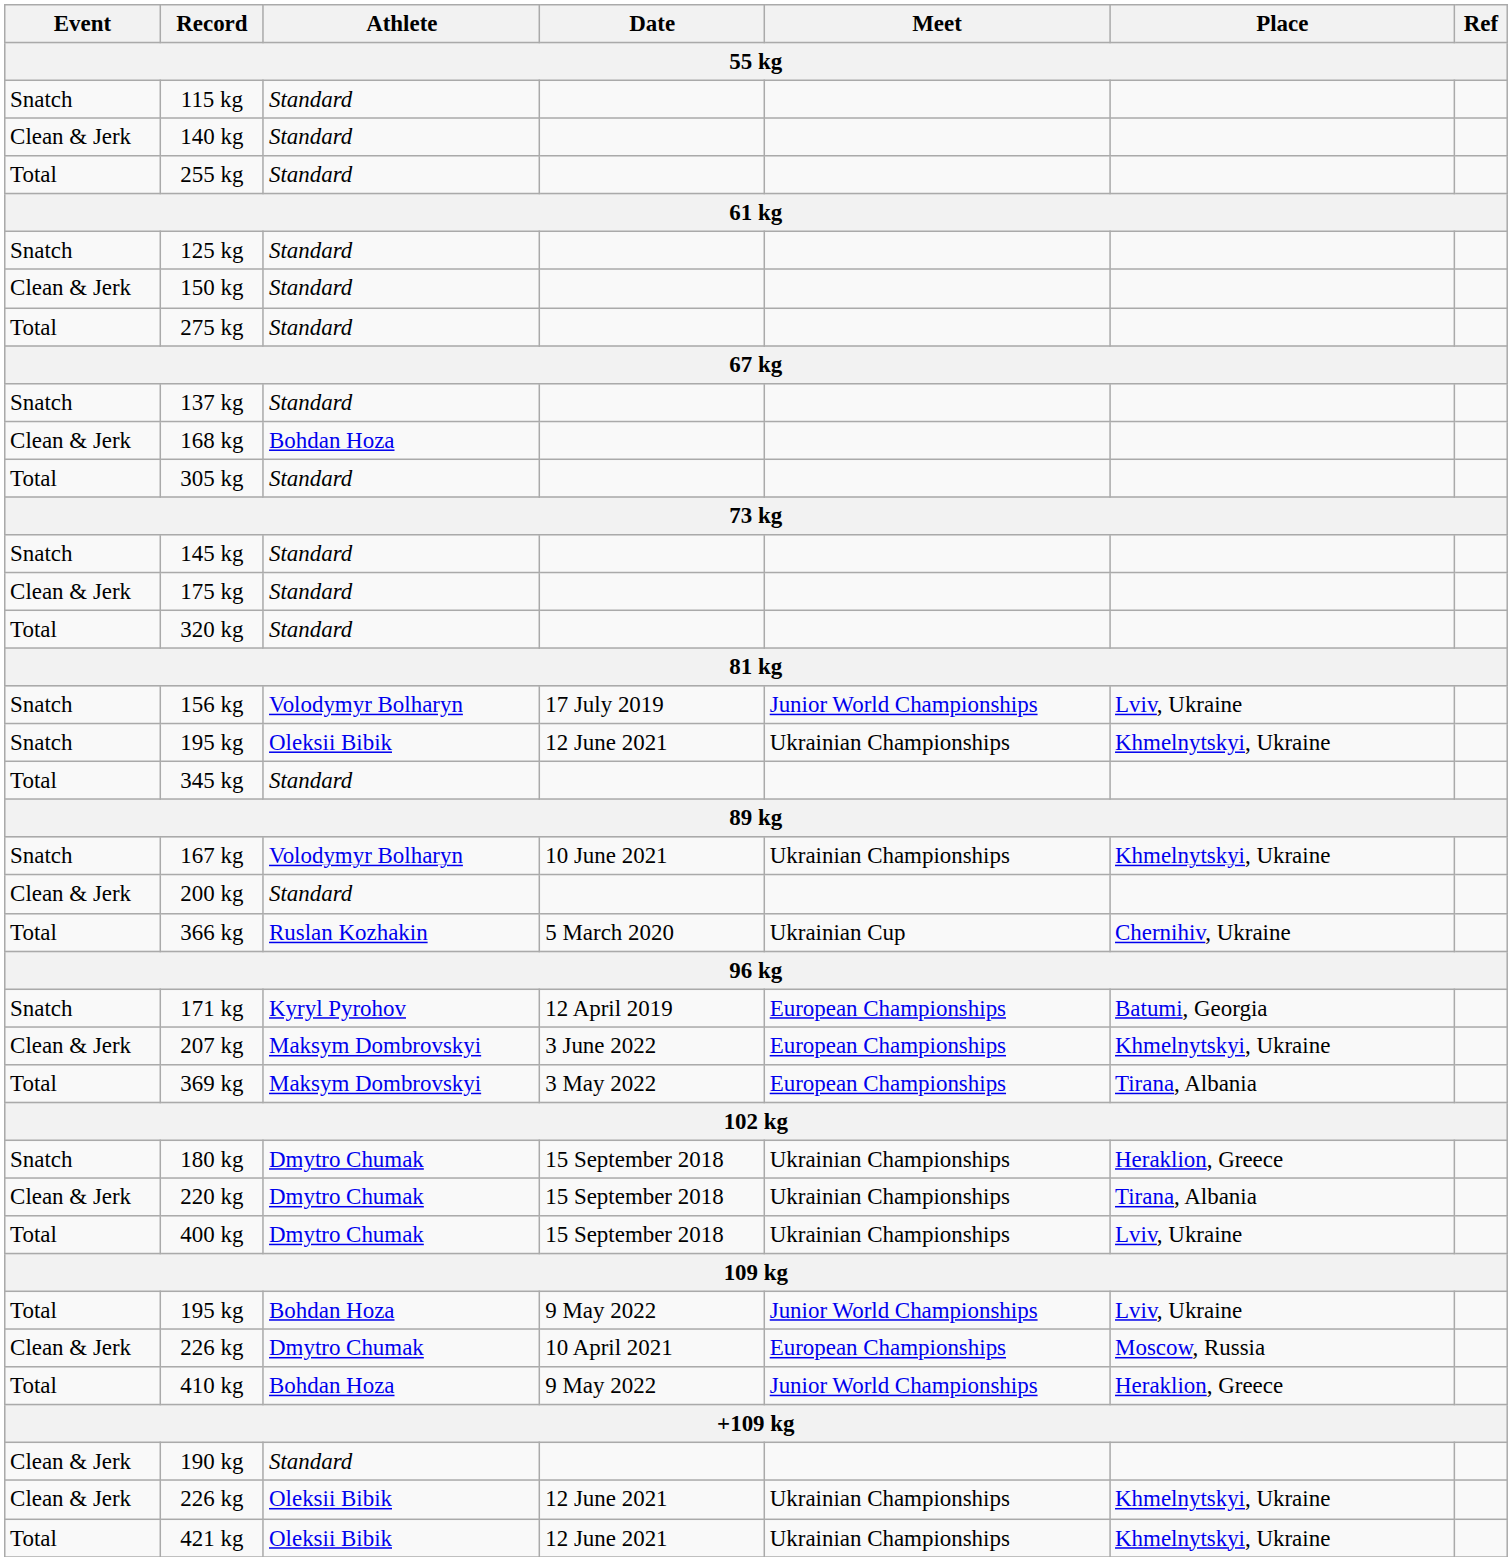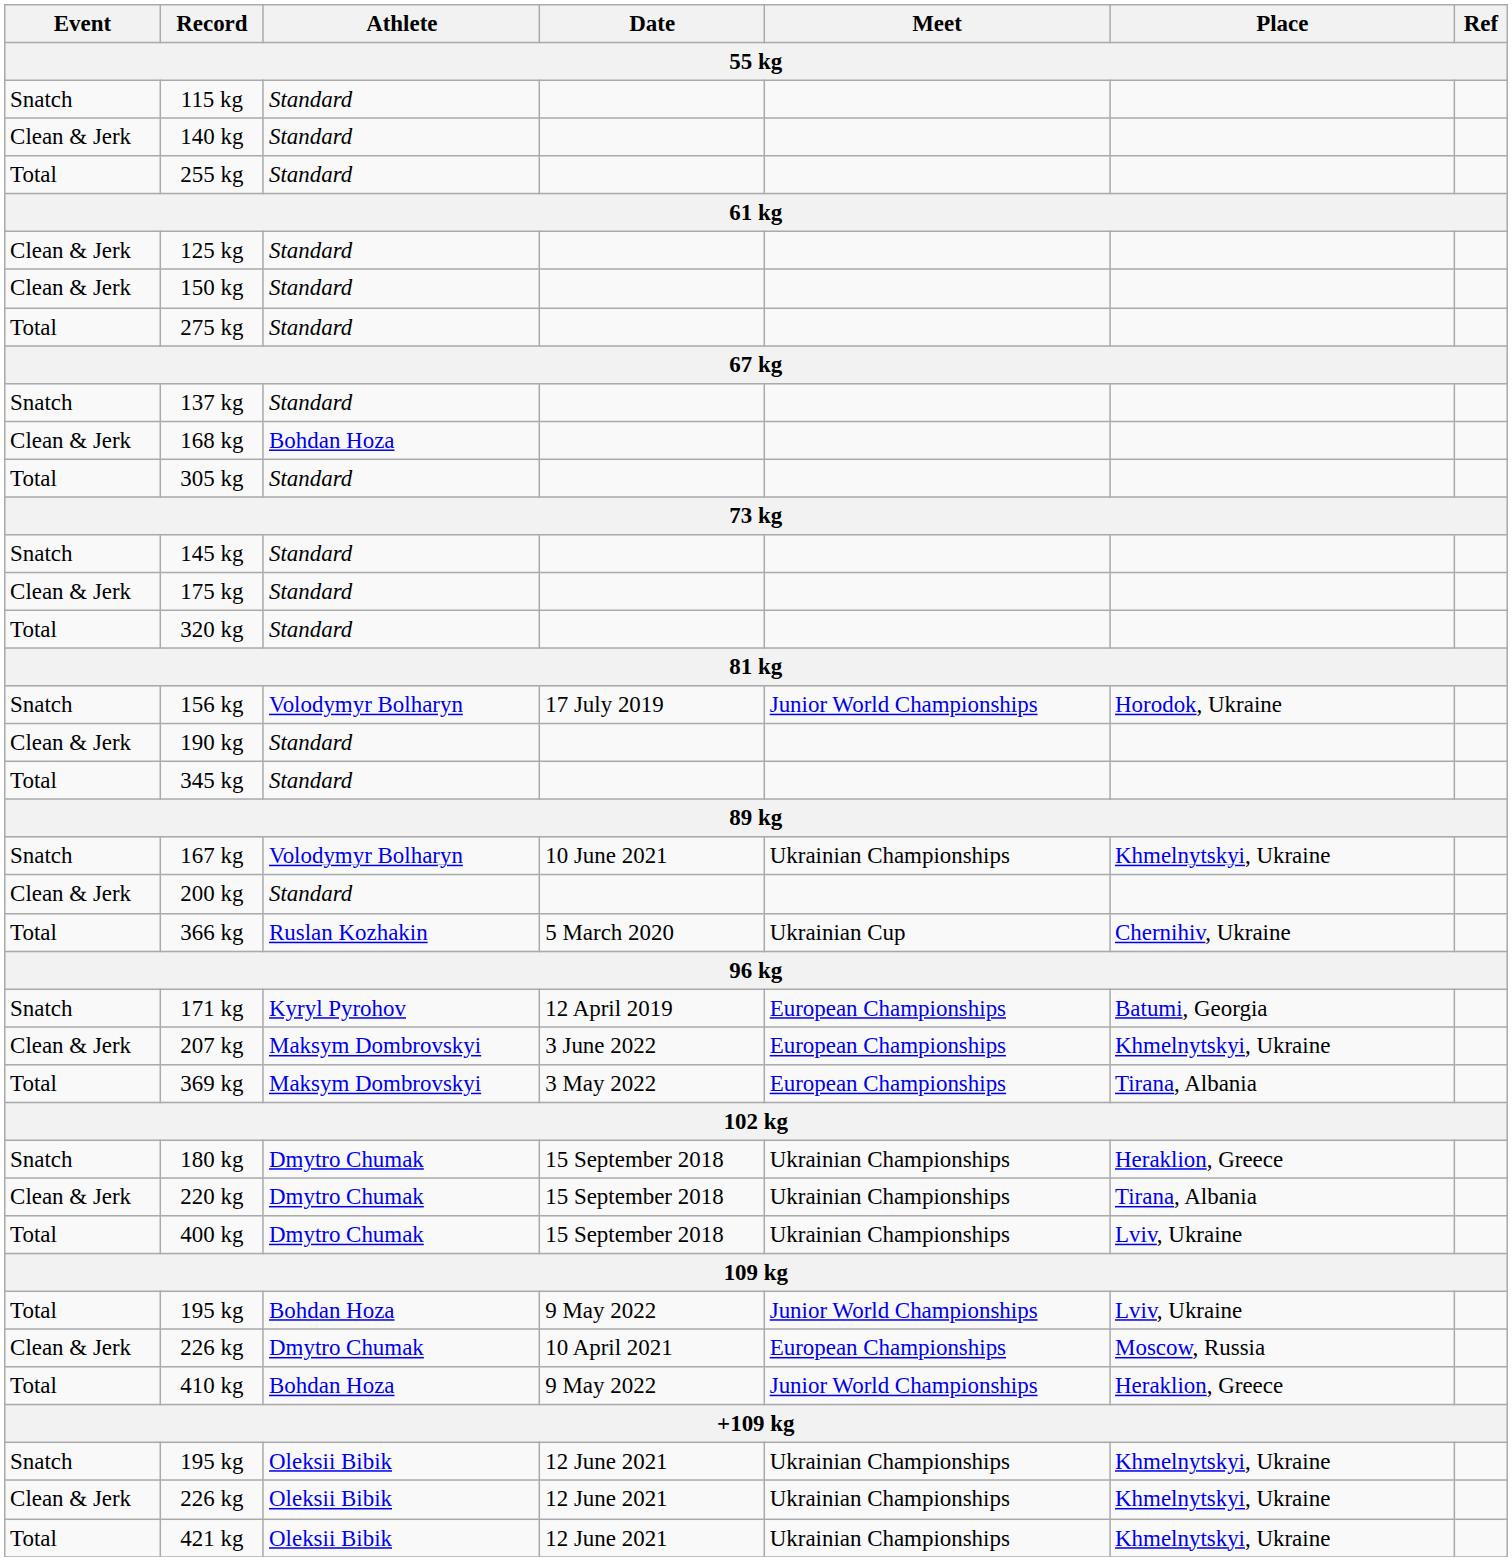 <table class="wikitable" style="font-size:95%;">
 <tr>
 <th width=9%>Event</th>
 <th width=6%>Record</th>
 <th width=16%>Athlete</th>
 <th width=13%>Date</th>
 <th width=20%>Meet</th>
 <th width=20%>Place</th>
 <th width=3%>Ref</th>
 </tr>
 <tr bgcolor="#DDDDDD">
 <th colspan="7">55 kg</th>
 </tr>
 <tr>
 <td>Snatch</td>
 <td align="center">115 kg</td>
 <td><em>Standard</em></td>
 <td></td>
 <td></td>
 <td></td>
 <td></td>
 </tr>
 <tr>
 <td>Clean & Jerk</td>
 <td align="center">140 kg</td>
 <td><em>Standard</em></td>
 <td></td>
 <td></td>
 <td></td>
 <td></td>
 </tr>
 <tr>
 <td>Total</td>
 <td align="center">255 kg</td>
 <td><em>Standard</em></td>
 <td></td>
 <td></td>
 <td></td>
 <td></td>
 </tr>
 <tr bgcolor="#DDDDDD">
 <th colspan="7">61 kg</th>
 </tr>
 <tr>
-<td>Snatch</td>
+<td>Clean & Jerk</td>
 <td align="center">125 kg</td>
 <td><em>Standard</em></td>
 <td></td>
 <td></td>
 <td></td>
 <td></td>
 </tr>
 <tr>
 <td>Clean & Jerk</td>
 <td align="center">150 kg</td>
 <td><em>Standard</em></td>
 <td></td>
 <td></td>
 <td></td>
 <td></td>
 </tr>
 <tr>
 <td>Total</td>
 <td align="center">275 kg</td>
 <td><em>Standard</em></td>
 <td></td>
 <td></td>
 <td></td>
 <td></td>
 </tr>
 <tr bgcolor="#DDDDDD">
 <th colspan="7">67 kg</th>
 </tr>
 <tr>
 <td>Snatch</td>
 <td align="center">137 kg</td>
 <td><em>Standard</em></td>
 <td></td>
 <td></td>
 <td></td>
 <td></td>
 </tr>
 <tr>
 <td>Clean & Jerk</td>
 <td align="center">168 kg</td>
 <td><a href='#'>Bohdan Hoza</a></td>
 <td></td>
 <td></td>
 <td></td>
 <td></td>
 </tr>
 <tr>
 <td>Total</td>
 <td align="center">305 kg</td>
 <td><em>Standard</em></td>
 <td></td>
 <td></td>
 <td></td>
 <td></td>
 </tr>
 <tr bgcolor="#DDDDDD">
 <th colspan="7">73 kg</th>
 </tr>
 <tr>
 <td>Snatch</td>
 <td align="center">145 kg</td>
 <td><em>Standard</em></td>
 <td></td>
 <td></td>
 <td></td>
 <td></td>
 </tr>
 <tr>
 <td>Clean & Jerk</td>
 <td align="center">175 kg</td>
 <td><em>Standard</em></td>
 <td></td>
 <td></td>
 <td></td>
 <td></td>
 </tr>
 <tr>
 <td>Total</td>
 <td align="center">320 kg</td>
 <td><em>Standard</em></td>
 <td></td>
 <td></td>
 <td></td>
 <td></td>
 </tr>
 <tr bgcolor="#DDDDDD">
 <th colspan="7">81 kg</th>
 </tr>
 <tr>
 <td>Snatch</td>
 <td align="center">156 kg</td>
 <td><a href='#'>Volodymyr Bolharyn</a></td>
 <td>17 July 2019</td>
 <td><a href='#'>Junior World Championships</a></td>
-<td><a href='#'>Lviv</a>, Ukraine</td>
+<td><a href='#'>Horodok</a>, Ukraine</td>
 <td></td>
 </tr>
 <tr>
-<td>Snatch</td>
-<td align="center">195 kg</td>
-<td><a href='#'>Oleksii Bibik</a></td>
-<td>12 June 2021</td>
-<td>Ukrainian Championships</td>
-<td><a href='#'>Khmelnytskyi</a>, Ukraine</td>
+<td>Clean & Jerk</td>
+<td align="center">190 kg</td>
+<td><em>Standard</em></td>
+<td></td>
+<td></td>
+<td></td>
 <td></td>
 </tr>
 <tr>
 <td>Total</td>
 <td align="center">345 kg</td>
 <td><em>Standard</em></td>
 <td></td>
 <td></td>
 <td></td>
 <td></td>
 </tr>
 <tr bgcolor="#DDDDDD">
 <th colspan="7">89 kg</th>
 </tr>
 <tr>
 <td>Snatch</td>
 <td align="center">167 kg</td>
 <td><a href='#'>Volodymyr Bolharyn</a></td>
 <td>10 June 2021</td>
 <td>Ukrainian Championships</td>
 <td><a href='#'>Khmelnytskyi</a>, Ukraine</td>
 <td></td>
 </tr>
 <tr>
 <td>Clean & Jerk</td>
 <td align="center">200 kg</td>
 <td><em>Standard</em></td>
 <td></td>
 <td></td>
 <td></td>
 <td></td>
 </tr>
 <tr>
 <td>Total</td>
 <td align="center">366 kg</td>
 <td><a href='#'>Ruslan Kozhakin</a></td>
 <td>5 March 2020</td>
 <td>Ukrainian Cup</td>
 <td><a href='#'>Chernihiv</a>, Ukraine</td>
 <td></td>
 </tr>
 <tr bgcolor="#DDDDDD">
 <th colspan="7">96 kg</th>
 </tr>
 <tr>
 <td>Snatch</td>
 <td align="center">171 kg</td>
 <td><a href='#'>Kyryl Pyrohov</a></td>
 <td>12 April 2019</td>
 <td><a href='#'>European Championships</a></td>
 <td><a href='#'>Batumi</a>, Georgia</td>
 <td></td>
 </tr>
 <tr>
 <td>Clean & Jerk</td>
 <td align="center">207 kg</td>
 <td><a href='#'>Maksym Dombrovskyi</a></td>
 <td>3 June 2022</td>
 <td><a href='#'>European Championships</a></td>
 <td><a href='#'>Khmelnytskyi</a>, Ukraine</td>
 <td></td>
 </tr>
 <tr>
 <td>Total</td>
 <td align="center">369 kg</td>
 <td><a href='#'>Maksym Dombrovskyi</a></td>
 <td>3 May 2022</td>
 <td><a href='#'>European Championships</a></td>
 <td><a href='#'>Tirana</a>, Albania</td>
 <td></td>
 </tr>
 <tr bgcolor="#DDDDDD">
 <th colspan="7">102 kg</th>
 </tr>
 <tr>
 <td>Snatch</td>
 <td align="center">180 kg</td>
 <td><a href='#'>Dmytro Chumak</a></td>
 <td>15 September 2018</td>
 <td>Ukrainian Championships</td>
 <td><a href='#'>Heraklion</a>, Greece</td>
 <td></td>
 </tr>
 <tr>
 <td>Clean & Jerk</td>
 <td align="center">220 kg</td>
 <td><a href='#'>Dmytro Chumak</a></td>
 <td>15 September 2018</td>
 <td>Ukrainian Championships</td>
 <td><a href='#'>Tirana</a>, Albania</td>
 <td></td>
 </tr>
 <tr>
 <td>Total</td>
 <td align="center">400 kg</td>
 <td><a href='#'>Dmytro Chumak</a></td>
 <td>15 September 2018</td>
 <td>Ukrainian Championships</td>
 <td><a href='#'>Lviv</a>, Ukraine</td>
 <td></td>
 </tr>
 <tr bgcolor="#DDDDDD">
 <th colspan="7">109 kg</th>
 </tr>
 <tr>
 <td>Total</td>
 <td align="center">195 kg</td>
 <td><a href='#'>Bohdan Hoza</a></td>
 <td>9 May 2022</td>
 <td><a href='#'>Junior World Championships</a></td>
 <td><a href='#'>Lviv</a>, Ukraine</td>
 <td></td>
 </tr>
 <tr>
 <td>Clean & Jerk</td>
 <td align="center">226 kg</td>
 <td><a href='#'>Dmytro Chumak</a></td>
 <td>10 April 2021</td>
 <td><a href='#'>European Championships</a></td>
 <td><a href='#'>Moscow</a>, Russia</td>
 <td></td>
 </tr>
 <tr>
 <td>Total</td>
 <td align="center">410 kg</td>
 <td><a href='#'>Bohdan Hoza</a></td>
 <td>9 May 2022</td>
 <td><a href='#'>Junior World Championships</a></td>
 <td><a href='#'>Heraklion</a>, Greece</td>
 <td></td>
 </tr>
 <tr bgcolor="#DDDDDD">
 <th colspan="7">+109 kg</th>
 </tr>
 <tr>
-<td>Clean & Jerk</td>
-<td align="center">190 kg</td>
-<td><em>Standard</em></td>
-<td></td>
-<td></td>
-<td></td>
+<td>Snatch</td>
+<td align="center">195 kg</td>
+<td><a href='#'>Oleksii Bibik</a></td>
+<td>12 June 2021</td>
+<td>Ukrainian Championships</td>
+<td><a href='#'>Khmelnytskyi</a>, Ukraine</td>
 <td></td>
 </tr>
 <tr>
 <td>Clean & Jerk</td>
 <td align="center">226 kg</td>
 <td><a href='#'>Oleksii Bibik</a></td>
 <td>12 June 2021</td>
 <td>Ukrainian Championships</td>
 <td><a href='#'>Khmelnytskyi</a>, Ukraine</td>
 <td></td>
 </tr>
 <tr>
 <td>Total</td>
 <td align="center">421 kg</td>
 <td><a href='#'>Oleksii Bibik</a></td>
 <td>12 June 2021</td>
 <td>Ukrainian Championships</td>
 <td><a href='#'>Khmelnytskyi</a>, Ukraine</td>
 <td></td>
 </tr>
 </table>
